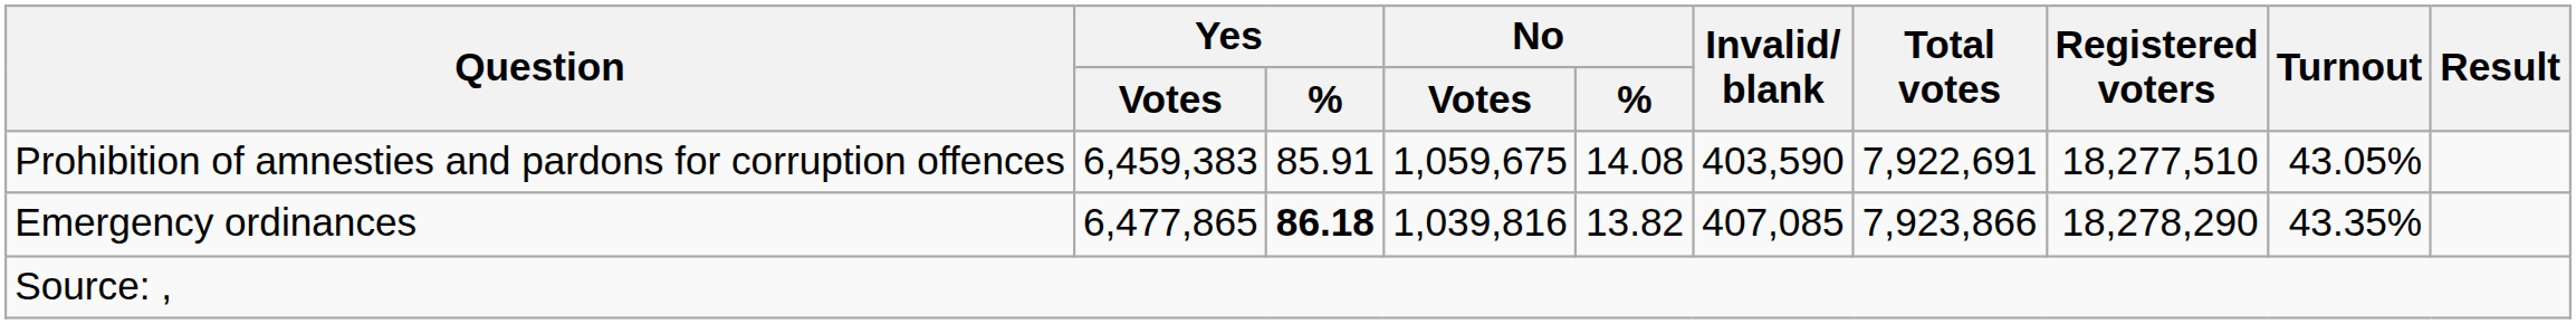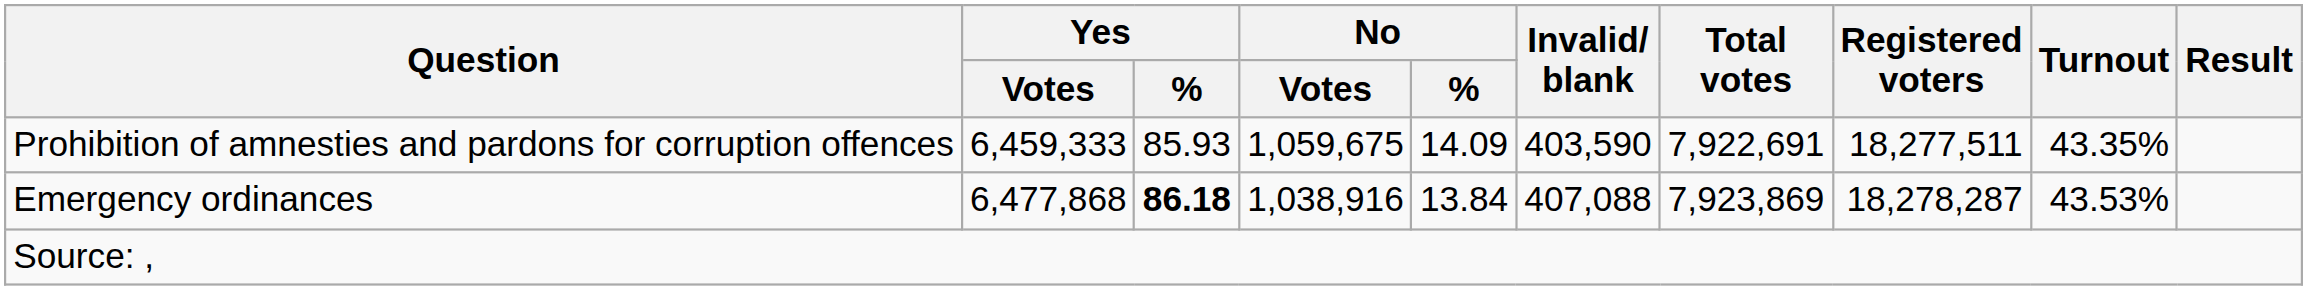 <table class=wikitable style=text-align:right>
 <tr>
 <th rowspan=2>Question</th>
 <th colspan=2>Yes</th>
 <th colspan=2>No</th>
 <th rowspan=2>Invalid/<br>blank</th>
 <th rowspan=2>Total<br>votes</th>
 <th rowspan=2>Registered<br>voters</th>
 <th rowspan=2>Turnout</th>
 <th rowspan=2>Result</th>
 </tr>
 <tr>
 <th>Votes</th>
 <th>%</th>
 <th>Votes</th>
 <th>%</th>
 </tr>
 <tr>
 <td align=left>Prohibition of amnesties and pardons for corruption offences</td>
-<td>6,459,383</td>
-<td>85.91</td>
+<td>6,459,333</td>
+<td>85.93</td>
 <td>1,059,675</td>
-<td>14.08</td>
+<td>14.09</td>
 <td>403,590</td>
 <td>7,922,691</td>
-<td>18,277,510</td>
-<td>43.05%</td>
+<td>18,277,511</td>
+<td>43.35%</td>
 <td></td>
 </tr>
 <tr>
 <td align=left>Emergency ordinances</td>
-<td>6,477,865</td>
+<td>6,477,868</td>
 <td><strong>86.18</strong></td>
-<td>1,039,816</td>
-<td>13.82</td>
-<td>407,085</td>
-<td>7,923,866</td>
-<td>18,278,290</td>
-<td>43.35%</td>
+<td>1,038,916</td>
+<td>13.84</td>
+<td>407,088</td>
+<td>7,923,869</td>
+<td>18,278,287</td>
+<td>43.53%</td>
 <td></td>
 </tr>
 <tr>
 <td colspan=14 align=left>Source: , </td>
 </tr>
 </table>
